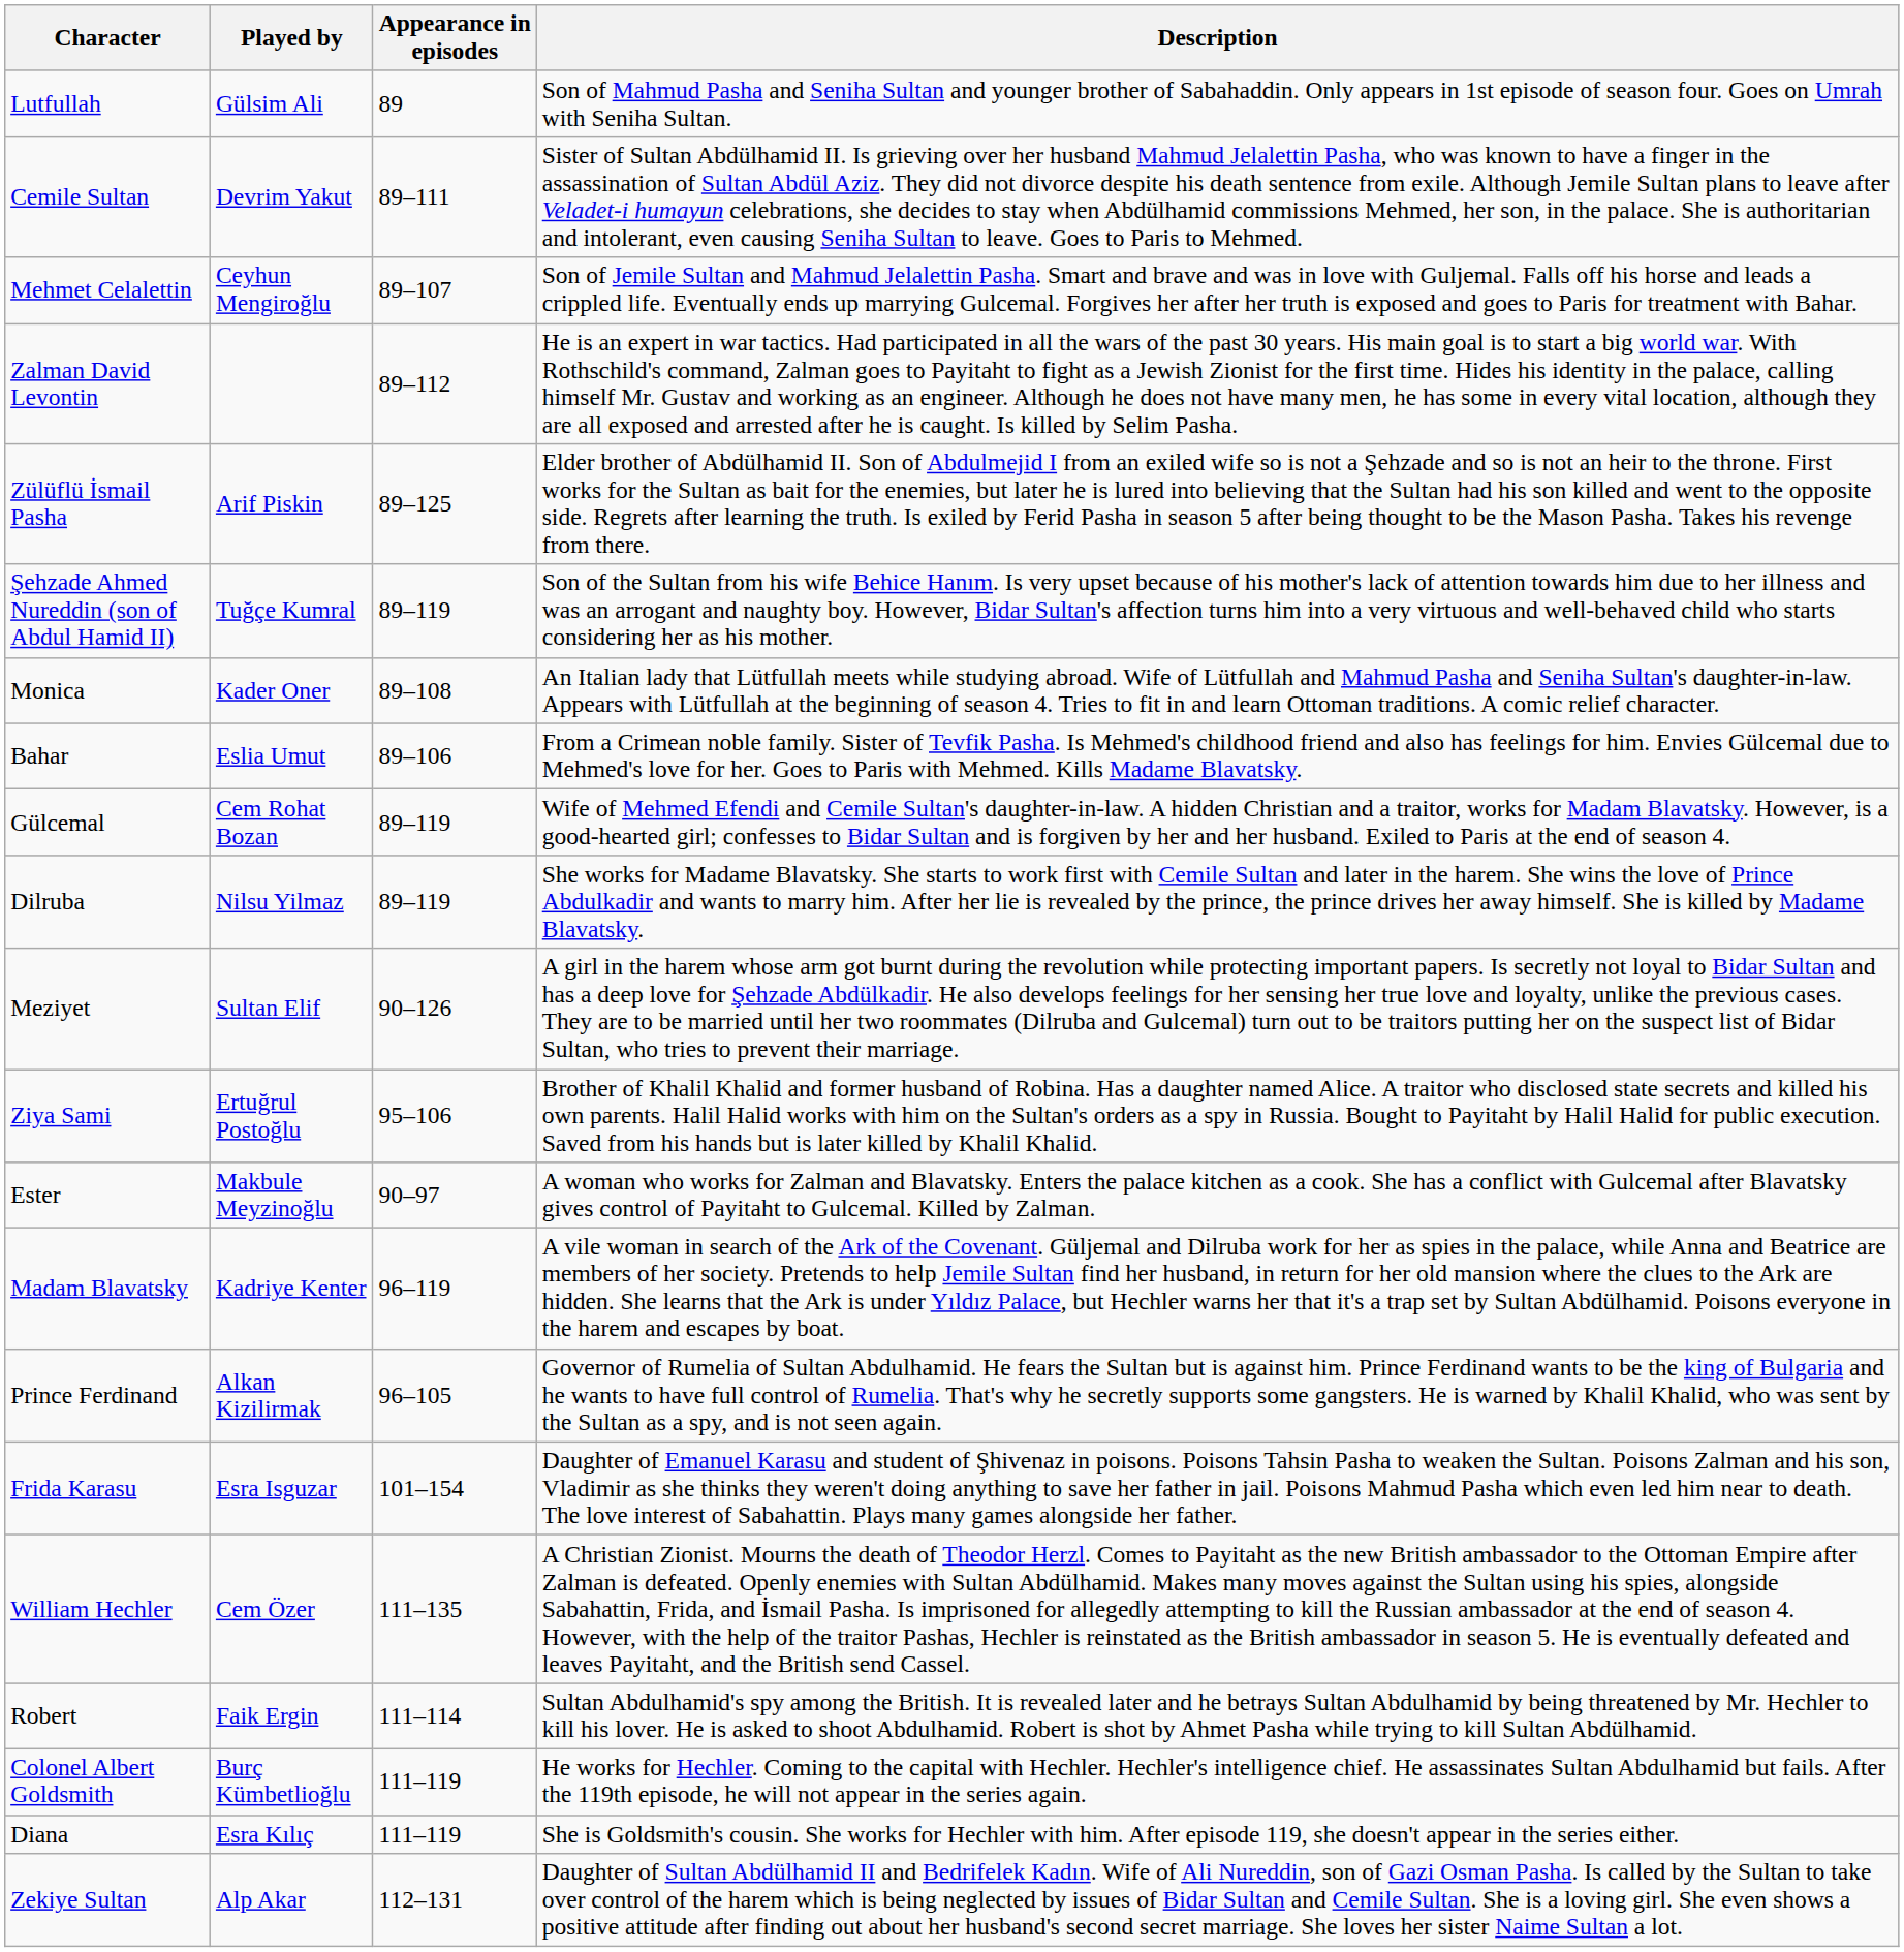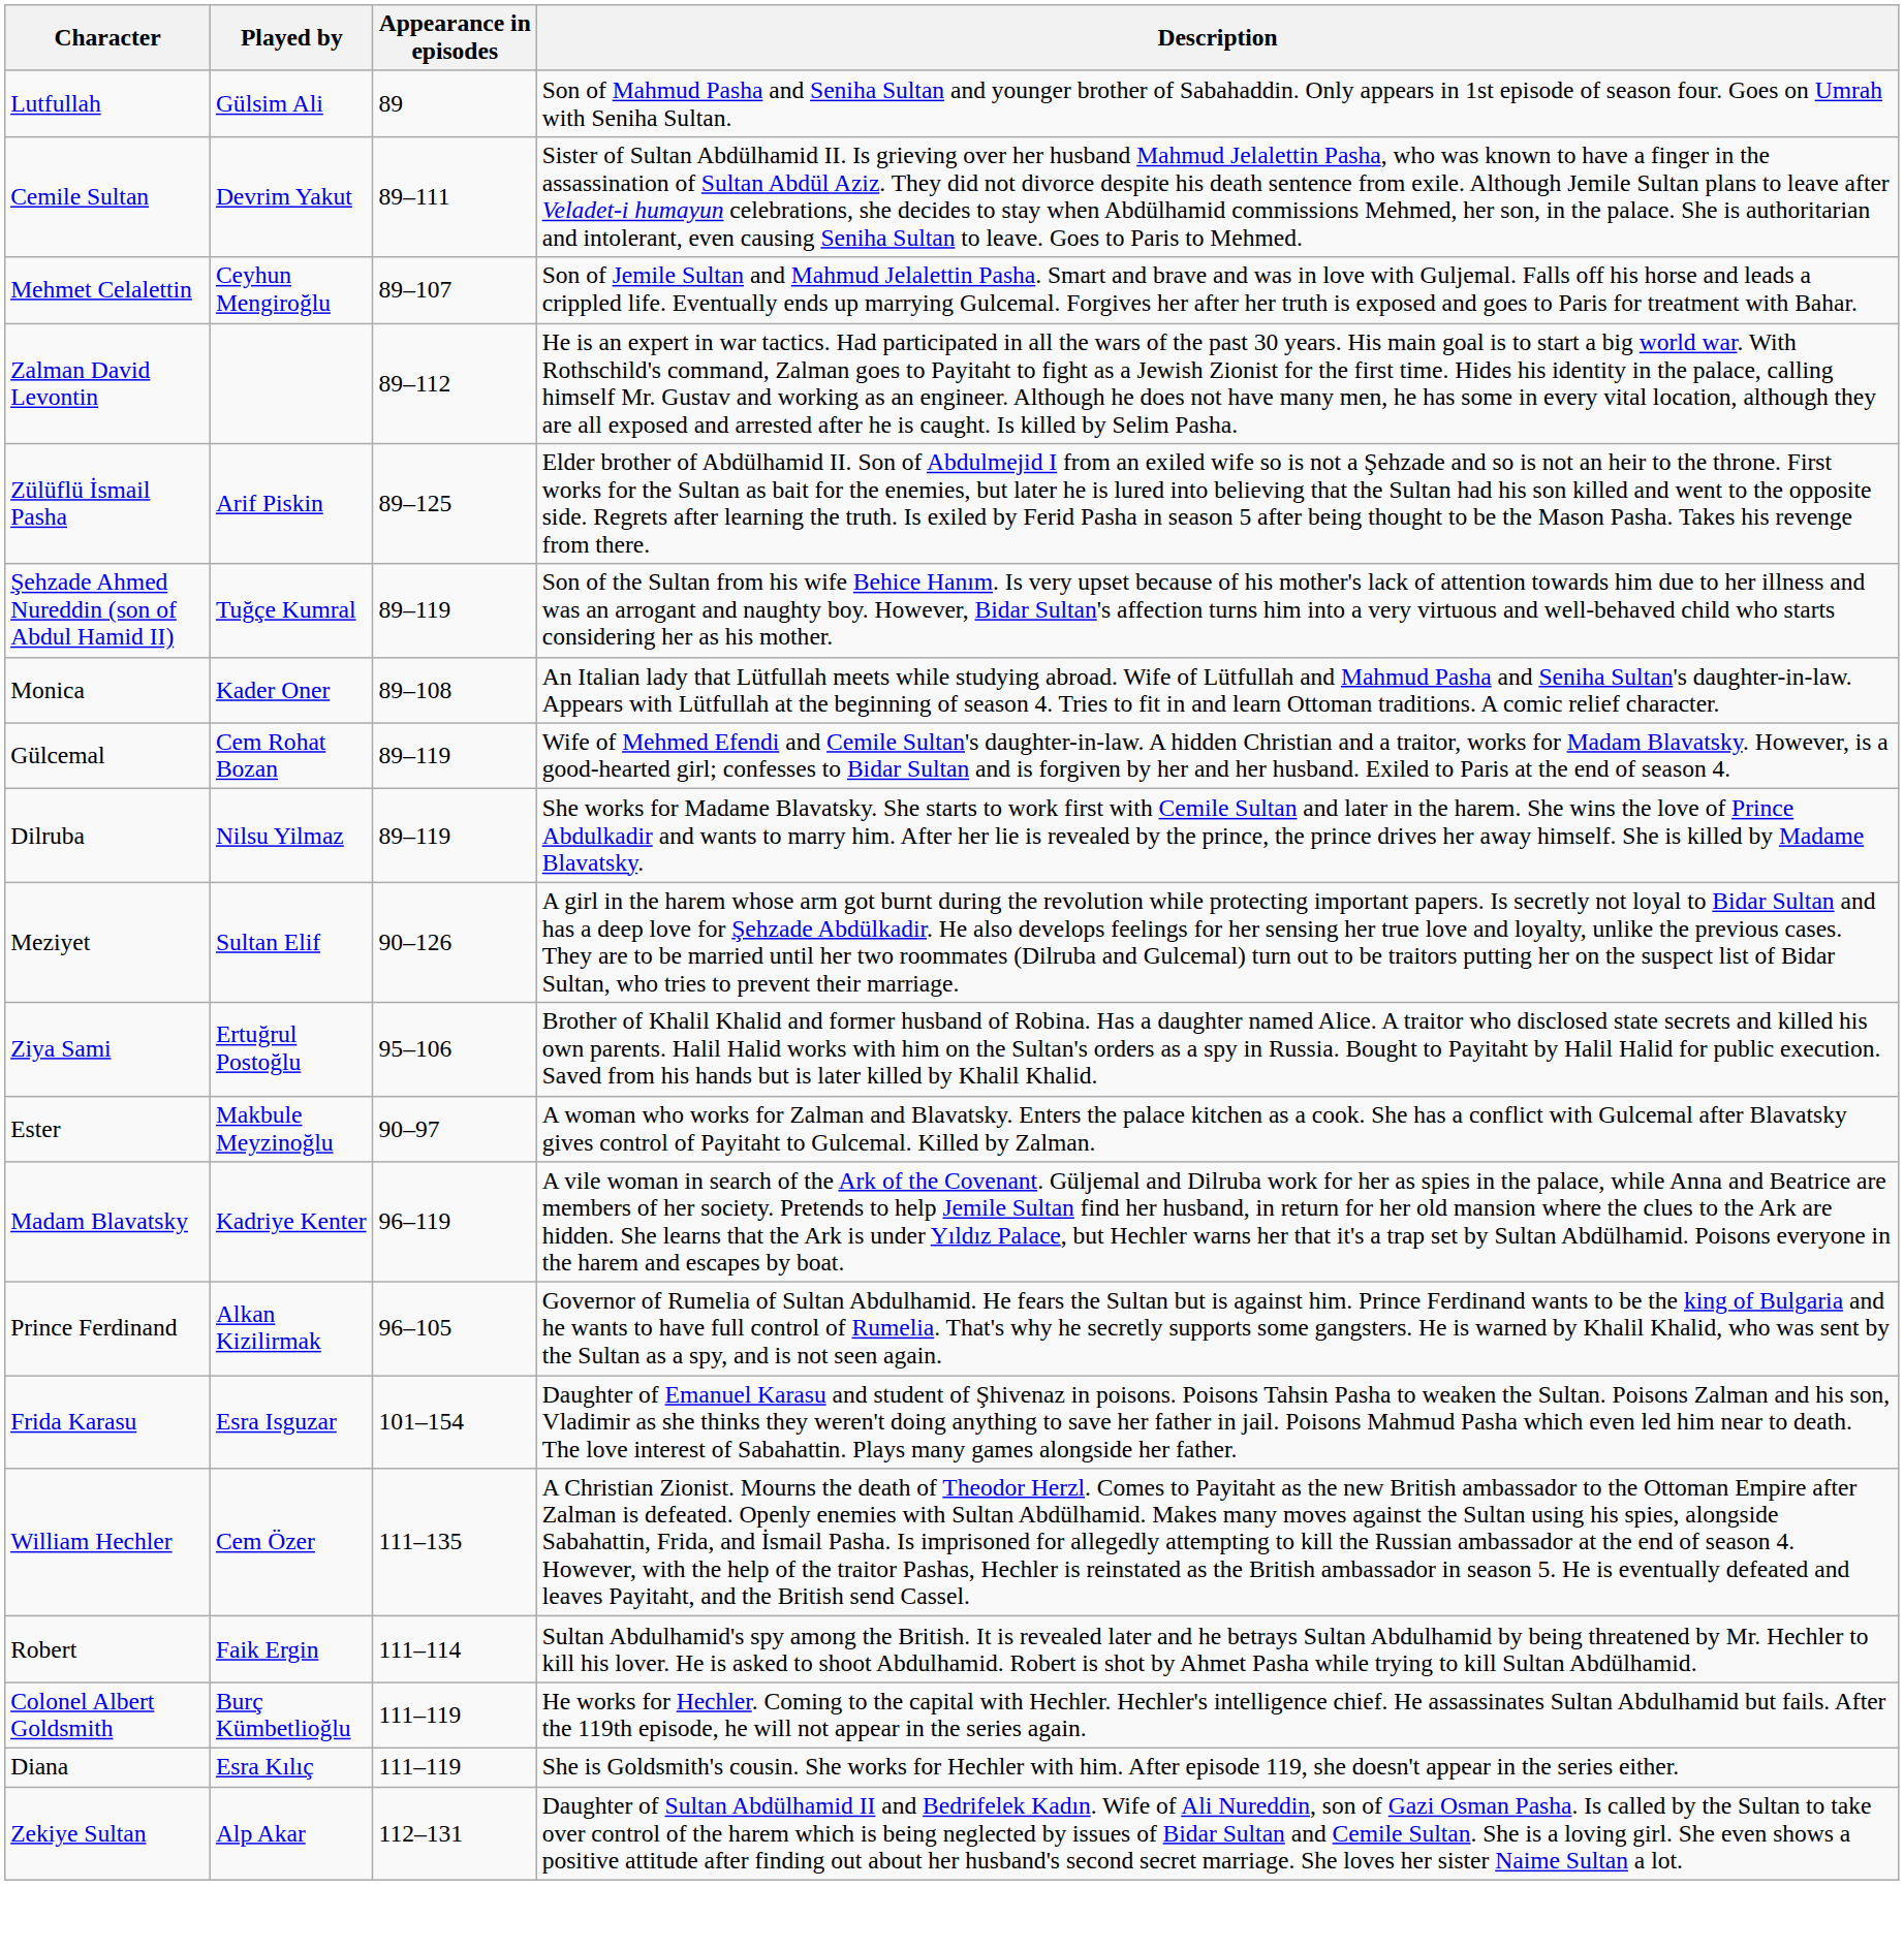 <table class="wikitable">
 <tr>
 <th>Character</th>
 <th>Played by</th>
 <th>Appearance in episodes</th>
 <th>Description</th>
 </tr>
 <tr>
 <td><a href='#'>Lutfullah</a></td>
 <td><a href='#'>Gülsim Ali</a></td>
 <td>89</td>
 <td>Son of <a href='#'>Mahmud Pasha</a> and <a href='#'>Seniha Sultan</a> and younger brother of Sabahaddin. Only appears in 1st episode of season four. Goes on <a href='#'>Umrah</a> with Seniha Sultan.</td>
 </tr>
 <tr>
 <td><a href='#'>Cemile Sultan</a></td>
 <td><a href='#'>Devrim Yakut</a></td>
 <td>89–111</td>
 <td>Sister of Sultan Abdülhamid II. Is grieving over her husband <a href='#'>Mahmud Jelalettin Pasha</a>, who was known to have a finger in the assassination of <a href='#'>Sultan Abdül Aziz</a>. They did not divorce despite his death sentence from exile. Although Jemile Sultan plans to leave after <em><a href='#'>Veladet-i humayun</a></em> celebrations, she decides to stay when Abdülhamid commissions Mehmed, her son, in the palace. She is authoritarian and intolerant, even causing <a href='#'>Seniha Sultan</a> to leave. Goes to Paris to Mehmed.</td>
 </tr>
 <tr>
 <td><a href='#'>Mehmet Celalettin</a></td>
 <td><a href='#'>Ceyhun Mengiroğlu</a></td>
 <td>89–107</td>
 <td>Son of <a href='#'>Jemile Sultan</a> and <a href='#'>Mahmud Jelalettin Pasha</a>. Smart and brave and was in love with Guljemal. Falls off his horse and leads a crippled life. Eventually ends up marrying Gulcemal. Forgives her after her truth is exposed and goes to Paris for treatment with Bahar.</td>
 </tr>
 <tr>
 <td><a href='#'>Zalman David Levontin</a></td>
 <td></td>
 <td>89–112</td>
 <td>He is an expert in war tactics. Had participated in all the wars of the past 30 years. His main goal is to start a big <a href='#'>world war</a>. With Rothschild's command, Zalman goes to Payitaht to fight as a Jewish Zionist for the first time. Hides his identity in the palace, calling himself Mr. Gustav and working as an engineer. Although he does not have many men, he has some in every vital location, although they are all exposed and arrested after he is caught. Is killed by Selim Pasha.</td>
 </tr>
 <tr>
 <td><a href='#'>Zülüflü İsmail Pasha</a></td>
 <td><a href='#'>Arif Piskin</a></td>
 <td>89–125</td>
 <td>Elder brother of Abdülhamid II. Son of <a href='#'>Abdulmejid I</a> from an exiled wife so is not a Şehzade and so is not an heir to the throne. First works for the Sultan as bait for the enemies, but later he is lured into believing that the Sultan had his son killed and went to the opposite side. Regrets after learning the truth. Is exiled by Ferid Pasha in season 5 after being thought to be the Mason Pasha. Takes his revenge from there.</td>
 </tr>
 <tr>
 <td><a href='#'>Şehzade Ahmed Nureddin (son of Abdul Hamid II)</a></td>
 <td><a href='#'>Tuğçe Kumral</a></td>
 <td>89–119</td>
 <td>Son of the Sultan from his wife <a href='#'>Behice Hanım</a>. Is very upset because of his mother's lack of attention towards him due to her illness and was an arrogant and naughty boy. However, <a href='#'>Bidar Sultan</a>'s affection turns him into a very virtuous and well-behaved child who starts considering her as his mother.</td>
 </tr>
 <tr>
 <td>Monica</td>
 <td><a href='#'>Kader Oner</a></td>
 <td>89–108</td>
 <td>An Italian lady that Lütfullah meets while studying abroad. Wife of Lütfullah and <a href='#'>Mahmud Pasha</a> and <a href='#'>Seniha Sultan</a>'s daughter-in-law. Appears with Lütfullah at the beginning of season 4. Tries to fit in and learn Ottoman traditions. A comic relief character.</td>
-</tr>
-<tr>
-<td>Bahar</td>
-<td><a href='#'>Eslia Umut</a></td>
-<td>89–106</td>
-<td>From a Crimean noble family. Sister of <a href='#'>Tevfik Pasha</a>. Is Mehmed's childhood friend and also has feelings for him. Envies Gülcemal due to Mehmed's love for her. Goes to Paris with Mehmed. Kills <a href='#'>Madame Blavatsky</a>.</td>
 </tr>
 <tr>
 <td>Gülcemal</td>
 <td><a href='#'>Cem Rohat Bozan</a></td>
 <td>89–119</td>
 <td>Wife of <a href='#'>Mehmed Efendi</a> and <a href='#'>Cemile Sultan</a>'s daughter-in-law. A hidden Christian and a traitor, works for <a href='#'>Madam Blavatsky</a>. However, is a good-hearted girl; confesses to <a href='#'>Bidar Sultan</a> and is forgiven by her and her husband. Exiled to Paris at the end of season 4.</td>
 </tr>
 <tr>
 <td>Dilruba</td>
 <td><a href='#'>Nilsu Yilmaz</a></td>
 <td>89–119</td>
 <td>She works for Madame Blavatsky. She starts to work first with <a href='#'>Cemile Sultan</a> and later in the harem. She wins the love of <a href='#'>Prince Abdulkadir</a> and wants to marry him. After her lie is revealed by the prince, the prince drives her away himself. She is killed by <a href='#'>Madame Blavatsky</a>.</td>
 </tr>
 <tr>
 <td>Meziyet</td>
 <td><a href='#'>Sultan Elif</a></td>
 <td>90–126</td>
 <td>A girl in the harem whose arm got burnt during the revolution while protecting important papers. Is secretly not loyal to <a href='#'>Bidar Sultan</a> and has a deep love for <a href='#'>Şehzade Abdülkadir</a>. He also develops feelings for her sensing her true love and loyalty, unlike the previous cases. They are to be married until her two roommates (Dilruba and Gulcemal) turn out to be traitors putting her on the suspect list of Bidar Sultan, who tries to prevent their marriage.</td>
 </tr>
 <tr>
 <td><a href='#'>Ziya Sami</a></td>
 <td><a href='#'>Ertuğrul Postoğlu</a></td>
 <td>95–106</td>
 <td>Brother of Khalil Khalid and former husband of Robina. Has a daughter named Alice. A traitor who disclosed state secrets and killed his own parents. Halil Halid works with him on the Sultan's orders as a spy in Russia. Bought to Payitaht by Halil Halid for public execution. Saved from his hands but is later killed by Khalil Khalid.</td>
 </tr>
 <tr>
 <td>Ester</td>
 <td><a href='#'>Makbule Meyzinoğlu</a></td>
 <td>90–97</td>
 <td>A woman who works for Zalman and Blavatsky. Enters the palace kitchen as a cook. She has a conflict with Gulcemal after Blavatsky gives control of Payitaht to Gulcemal. Killed by Zalman.</td>
 </tr>
 <tr>
 <td><a href='#'>Madam Blavatsky</a></td>
 <td><a href='#'>Kadriye Kenter</a></td>
 <td>96–119</td>
 <td>A vile woman in search of the <a href='#'>Ark of the Covenant</a>. Güljemal and Dilruba work for her as spies in the palace, while Anna and Beatrice are members of her society. Pretends to help <a href='#'>Jemile Sultan</a> find her husband, in return for her old mansion where the clues to the Ark are hidden. She learns that the Ark is under <a href='#'>Yıldız Palace</a>, but Hechler warns her that it's a trap set by Sultan Abdülhamid. Poisons everyone in the harem and escapes by boat.</td>
 </tr>
 <tr>
 <td>Prince Ferdinand</td>
 <td><a href='#'>Alkan Kizilirmak</a></td>
 <td>96–105</td>
 <td>Governor of Rumelia of Sultan Abdulhamid. He fears the Sultan but is against him. Prince Ferdinand wants to be the <a href='#'>king of Bulgaria</a> and he wants to have full control of <a href='#'>Rumelia</a>. That's why he secretly supports some gangsters. He is warned by Khalil Khalid, who was sent by the Sultan as a spy, and is not seen again.</td>
 </tr>
 <tr>
 <td><a href='#'>Frida Karasu</a></td>
 <td><a href='#'>Esra Isguzar</a></td>
 <td>101–154</td>
 <td>Daughter of <a href='#'>Emanuel Karasu</a> and student of Şhivenaz in poisons. Poisons Tahsin Pasha to weaken the Sultan. Poisons Zalman and his son, Vladimir as she thinks they weren't doing anything to save her father in jail. Poisons Mahmud Pasha which even led him near to death. The love interest of Sabahattin. Plays many games alongside her father.</td>
 </tr>
 <tr>
 <td><a href='#'>William Hechler</a></td>
 <td><a href='#'>Cem Özer</a></td>
 <td>111–135</td>
 <td>A Christian Zionist. Mourns the death of <a href='#'>Theodor Herzl</a>. Comes to Payitaht as the new British ambassador to the Ottoman Empire after Zalman is defeated. Openly enemies with Sultan Abdülhamid. Makes many moves against the Sultan using his spies, alongside Sabahattin, Frida, and İsmail Pasha. Is imprisoned for allegedly attempting to kill the Russian ambassador at the end of season 4. However, with the help of the traitor Pashas, Hechler is reinstated as the British ambassador in season 5. He is eventually defeated and leaves Payitaht, and the British send Cassel.</td>
 </tr>
 <tr>
 <td>Robert</td>
 <td><a href='#'>Faik Ergin</a></td>
 <td>111–114</td>
 <td>Sultan Abdulhamid's spy among the British. It is revealed later and he betrays Sultan Abdulhamid by being threatened by Mr. Hechler to kill his lover. He is asked to shoot Abdulhamid. Robert is shot by Ahmet Pasha while trying to kill Sultan Abdülhamid.</td>
 </tr>
 <tr>
 <td><a href='#'>Colonel Albert Goldsmith</a></td>
 <td><a href='#'>Burç Kümbetlioğlu</a></td>
 <td>111–119</td>
 <td>He works for <a href='#'>Hechler</a>. Coming to the capital with Hechler. Hechler's intelligence chief. He assassinates Sultan Abdulhamid but fails. After the 119th episode, he will not appear in the series again.</td>
 </tr>
 <tr>
 <td>Diana</td>
 <td><a href='#'>Esra Kılıç</a></td>
 <td>111–119</td>
 <td>She is Goldsmith's cousin. She works for Hechler with him. After episode 119, she doesn't appear in the series either.</td>
 </tr>
 <tr>
 <td><a href='#'>Zekiye Sultan</a></td>
 <td><a href='#'>Alp Akar</a></td>
 <td>112–131</td>
 <td>Daughter of <a href='#'>Sultan Abdülhamid II</a> and <a href='#'>Bedrifelek Kadın</a>. Wife of <a href='#'>Ali Nureddin</a>, son of <a href='#'>Gazi Osman Pasha</a>. Is called by the Sultan to take over control of the harem which is being neglected by issues of <a href='#'>Bidar Sultan</a> and <a href='#'>Cemile Sultan</a>. She is a loving girl. She even shows a positive attitude after finding out about her husband's second secret marriage. She loves her sister <a href='#'>Naime Sultan</a> a lot.</td>
 </tr>
 </table>
